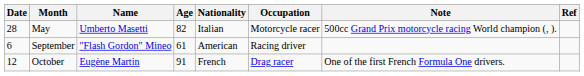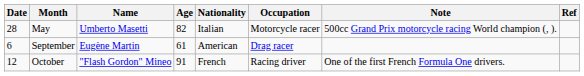 <table class="wikitable" style="font-size:85%;">
 <tr>
 <th>Date</th>
 <th>Month</th>
 <th>Name</th>
 <th>Age</th>
 <th>Nationality</th>
 <th>Occupation</th>
 <th>Note</th>
 <th>Ref</th>
 </tr>
 <tr>
 <td>28</td>
 <td>May</td>
 <td><a href='#'>Umberto Masetti</a></td>
 <td>82</td>
 <td>Italian</td>
 <td>Motorcycle racer</td>
 <td>500cc <a href='#'>Grand Prix motorcycle racing</a> World champion (, ).</td>
 <td></td>
 </tr>
 <tr>
 <td>6</td>
 <td>September</td>
-<td><a href='#'>"Flash Gordon" Mineo</a></td>
+<td><a href='#'>Eugène Martin</a></td>
 <td>61</td>
 <td>American</td>
-<td>Racing driver</td>
+<td><a href='#'>Drag racer</a></td>
 <td></td>
 <td></td>
 </tr>
 <tr>
 <td>12</td>
 <td>October</td>
-<td><a href='#'>Eugène Martin</a></td>
+<td><a href='#'>"Flash Gordon" Mineo</a></td>
 <td>91</td>
 <td>French</td>
-<td><a href='#'>Drag racer</a></td>
+<td>Racing driver</td>
 <td>One of the first French <a href='#'>Formula One</a> drivers.</td>
 <td></td>
 </tr>
 </table>
